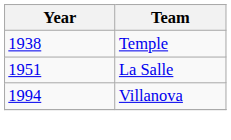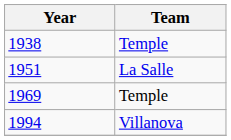 <table class="wikitable unsortable" style="text-align: left">
 <tr>
 <th width="100" class="unsortable">Year</th>
 <th width="100" class="unsortable">Team</th>
 </tr>
 <tr>
 <td><a href='#'>1938</a></td>
 <td><a href='#'>Temple</a></td>
 </tr>
 <tr>
 <td><a href='#'>1951</a></td>
 <td><a href='#'>La Salle</a></td>
 </tr>
 <tr>
+<td><a href='#'>1969</a></td>
+<td>Temple</td>
+</tr>
+<tr>
 <td><a href='#'>1994</a></td>
 <td><a href='#'>Villanova</a></td>
 </tr>
 <tr>
 </tr>
 </table>
